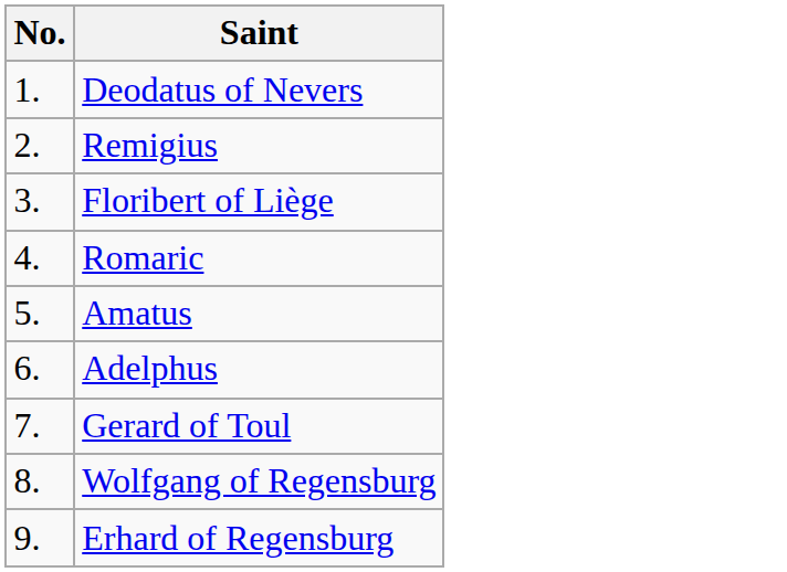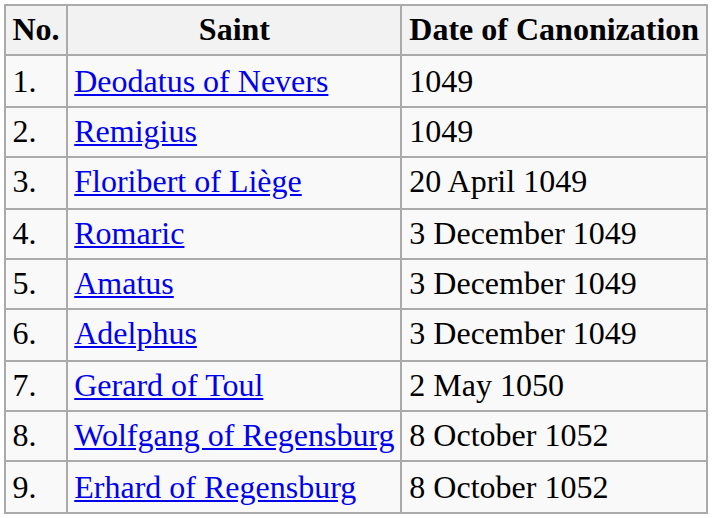 <table class="wikitable">
 <tr>
 <th>No.</th>
 <th>Saint</th>
+<th>Date of Canonization</th>
 </tr>
 <tr>
 <td>1.</td>
 <td><a href='#'>Deodatus of Nevers</a></td>
+<td>1049</td>
 </tr>
 <tr>
 <td>2.</td>
 <td><a href='#'>Remigius</a></td>
+<td>1049</td>
 </tr>
 <tr>
 <td>3.</td>
 <td><a href='#'>Floribert of Liège</a></td>
+<td>20 April 1049</td>
 </tr>
 <tr>
 <td>4.</td>
 <td><a href='#'>Romaric</a></td>
+<td>3 December 1049</td>
 </tr>
 <tr>
 <td>5.</td>
 <td><a href='#'>Amatus</a></td>
+<td>3 December 1049</td>
 </tr>
 <tr>
 <td>6.</td>
 <td><a href='#'>Adelphus</a></td>
+<td>3 December 1049</td>
 </tr>
 <tr>
 <td>7.</td>
 <td><a href='#'>Gerard of Toul</a></td>
+<td>2 May 1050</td>
 </tr>
 <tr>
 <td>8.</td>
 <td><a href='#'>Wolfgang of Regensburg</a></td>
+<td>8 October 1052</td>
 </tr>
 <tr>
 <td>9.</td>
 <td><a href='#'>Erhard of Regensburg</a></td>
+<td>8 October 1052</td>
 </tr>
 </table>
